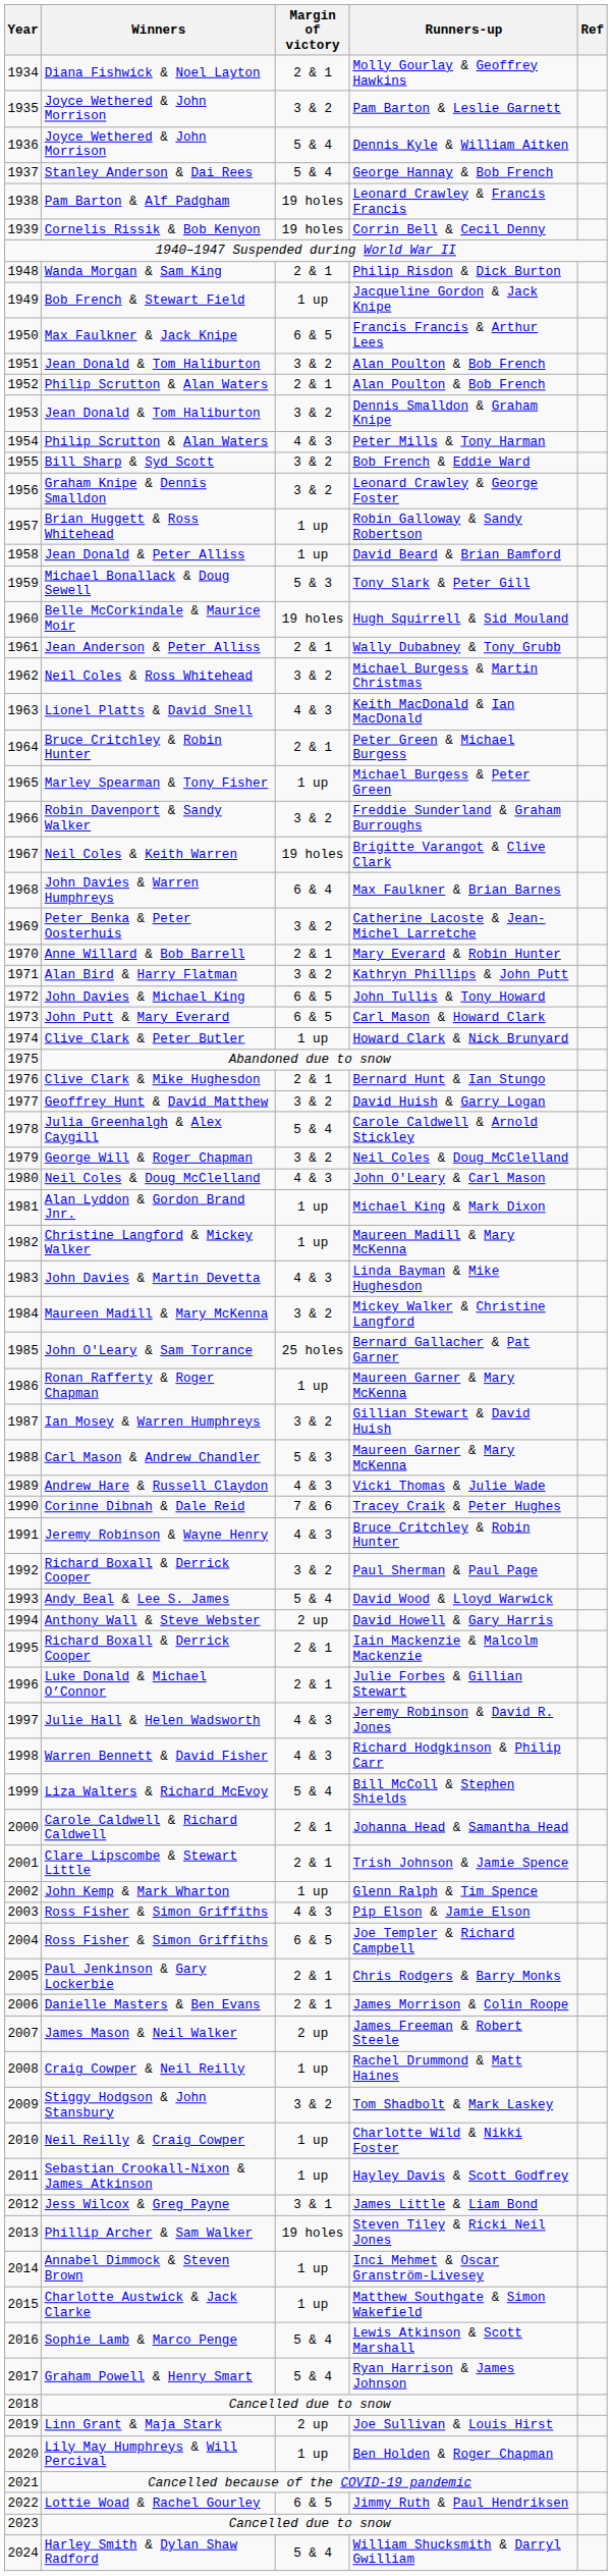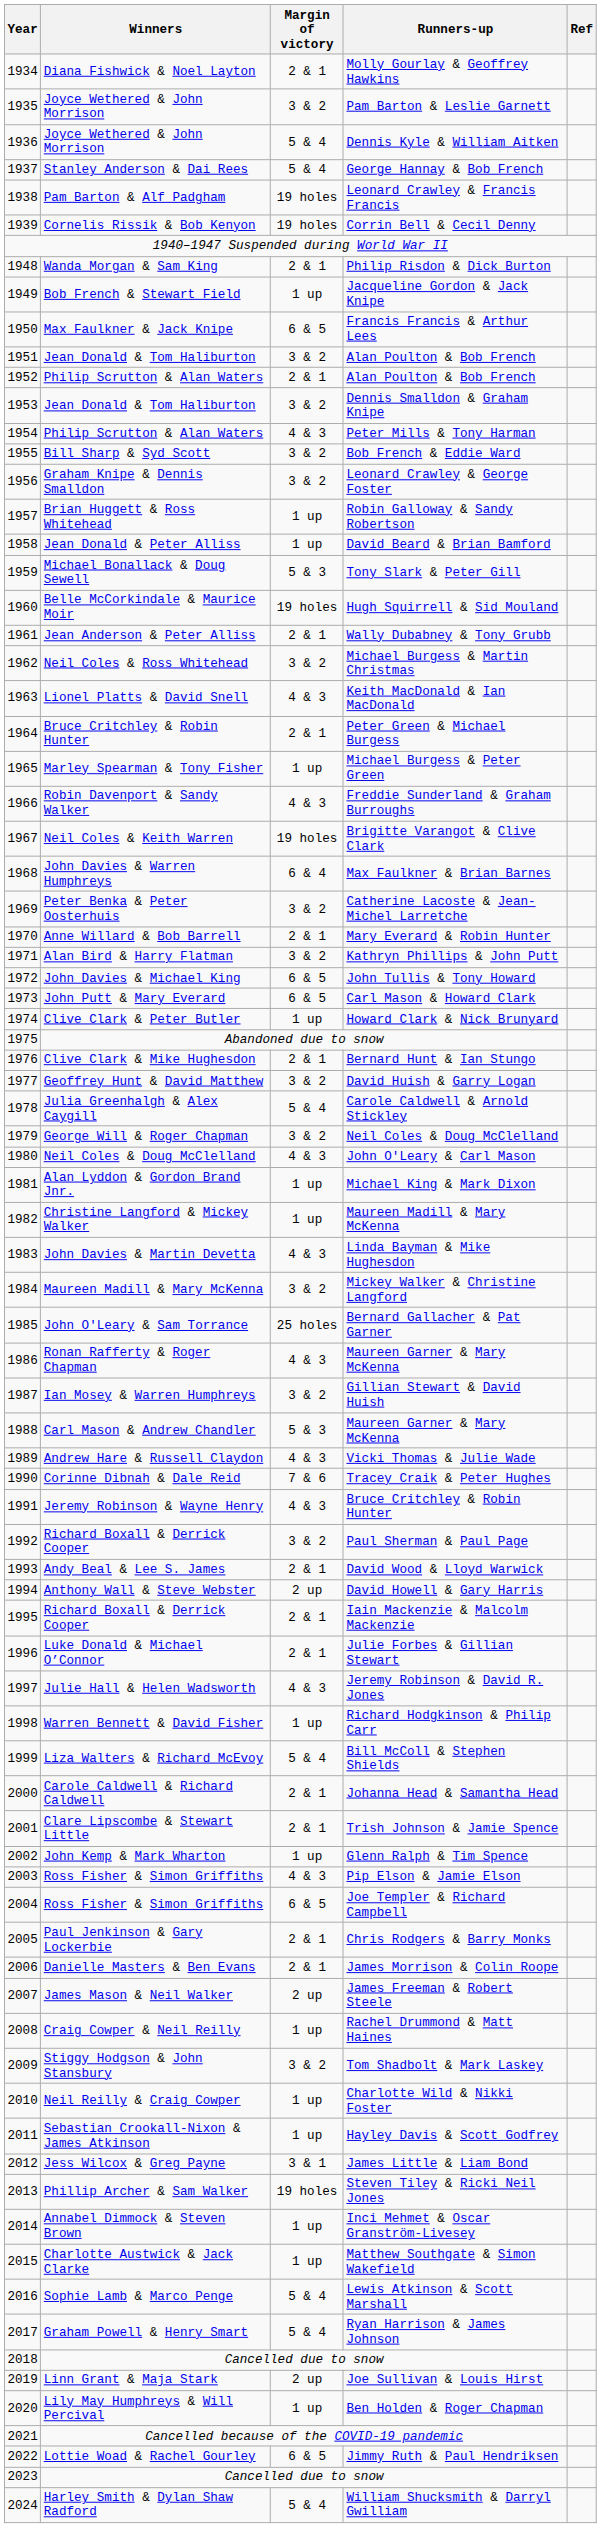 <table class="wikitable">
 <tr>
 <th>Year</th>
 <th>Winners</th>
 <th>Margin<br>of victory</th>
 <th>Runners-up</th>
 <th>Ref</th>
 </tr>
 <tr>
 <td>1934</td>
 <td><a href='#'>Diana Fishwick</a> & <a href='#'>Noel Layton</a></td>
 <td align=center>2 & 1</td>
 <td><a href='#'>Molly Gourlay</a> & <a href='#'>Geoffrey Hawkins</a></td>
 <td></td>
 </tr>
 <tr>
 <td>1935</td>
 <td><a href='#'>Joyce Wethered</a> & <a href='#'>John Morrison</a></td>
 <td align=center>3 & 2</td>
 <td><a href='#'>Pam Barton</a> & <a href='#'>Leslie Garnett</a></td>
 <td></td>
 </tr>
 <tr>
 <td>1936</td>
 <td><a href='#'>Joyce Wethered</a> & <a href='#'>John Morrison</a></td>
 <td align=center>5 & 4</td>
 <td><a href='#'>Dennis Kyle</a> & <a href='#'>William Aitken</a></td>
 <td></td>
 </tr>
 <tr>
 <td>1937</td>
 <td><a href='#'>Stanley Anderson</a> & <a href='#'>Dai Rees</a></td>
 <td align=center>5 & 4</td>
 <td><a href='#'>George Hannay</a> & <a href='#'>Bob French</a></td>
 <td></td>
 </tr>
 <tr>
 <td>1938</td>
 <td><a href='#'>Pam Barton</a> & <a href='#'>Alf Padgham</a></td>
 <td align=center>19 holes</td>
 <td><a href='#'>Leonard Crawley</a> & <a href='#'>Francis Francis</a></td>
 <td></td>
 </tr>
 <tr>
 <td>1939</td>
 <td><a href='#'>Cornelis Rissik</a> & <a href='#'>Bob Kenyon</a></td>
 <td align=center>19 holes</td>
 <td><a href='#'>Corrin Bell</a> & <a href='#'>Cecil Denny</a></td>
 <td></td>
 </tr>
 <tr>
 <td align=center colspan=5><em>1940–1947 Suspended during <a href='#'>World War II</a></em></td>
 </tr>
 <tr>
 <td>1948</td>
 <td><a href='#'>Wanda Morgan</a> & <a href='#'>Sam King</a></td>
 <td align=center>2 & 1</td>
 <td><a href='#'>Philip Risdon</a> & <a href='#'>Dick Burton</a></td>
 <td></td>
 </tr>
 <tr>
 <td>1949</td>
 <td><a href='#'>Bob French</a> & <a href='#'>Stewart Field</a></td>
 <td align=center>1 up</td>
 <td><a href='#'>Jacqueline Gordon</a> & <a href='#'>Jack Knipe</a></td>
 <td></td>
 </tr>
 <tr>
 <td>1950</td>
 <td><a href='#'>Max Faulkner</a> & <a href='#'>Jack Knipe</a></td>
 <td align=center>6 & 5</td>
 <td><a href='#'>Francis Francis</a> & <a href='#'>Arthur Lees</a></td>
 <td></td>
 </tr>
 <tr>
 <td>1951</td>
 <td><a href='#'>Jean Donald</a> & <a href='#'>Tom Haliburton</a></td>
 <td align=center>3 & 2</td>
 <td><a href='#'>Alan Poulton</a> & <a href='#'>Bob French</a></td>
 <td></td>
 </tr>
 <tr>
 <td>1952</td>
 <td><a href='#'>Philip Scrutton</a> & <a href='#'>Alan Waters</a></td>
 <td align=center>2 & 1</td>
 <td><a href='#'>Alan Poulton</a> & <a href='#'>Bob French</a></td>
 <td></td>
 </tr>
 <tr>
 <td>1953</td>
 <td><a href='#'>Jean Donald</a> & <a href='#'>Tom Haliburton</a></td>
 <td align=center>3 & 2</td>
 <td><a href='#'>Dennis Smalldon</a> & <a href='#'>Graham Knipe</a></td>
 <td></td>
 </tr>
 <tr>
 <td>1954</td>
 <td><a href='#'>Philip Scrutton</a> & <a href='#'>Alan Waters</a></td>
 <td align=center>4 & 3</td>
 <td><a href='#'>Peter Mills</a> & <a href='#'>Tony Harman</a></td>
 <td></td>
 </tr>
 <tr>
 <td>1955</td>
 <td><a href='#'>Bill Sharp</a> & <a href='#'>Syd Scott</a></td>
 <td align=center>3 & 2</td>
 <td><a href='#'>Bob French</a> & <a href='#'>Eddie Ward</a></td>
 <td></td>
 </tr>
 <tr>
 <td>1956</td>
 <td><a href='#'>Graham Knipe</a> & <a href='#'>Dennis Smalldon</a></td>
 <td align=center>3 & 2</td>
 <td><a href='#'>Leonard Crawley</a> & <a href='#'>George Foster</a></td>
 <td></td>
 </tr>
 <tr>
 <td>1957</td>
 <td><a href='#'>Brian Huggett</a> & <a href='#'>Ross Whitehead</a></td>
 <td align=center>1 up</td>
 <td><a href='#'>Robin Galloway</a> & <a href='#'>Sandy Robertson</a></td>
 <td></td>
 </tr>
 <tr>
 <td>1958</td>
 <td><a href='#'>Jean Donald</a> & <a href='#'>Peter Alliss</a></td>
 <td align=center>1 up</td>
 <td><a href='#'>David Beard</a> & <a href='#'>Brian Bamford</a></td>
 <td></td>
 </tr>
 <tr>
 <td>1959</td>
 <td><a href='#'>Michael Bonallack</a> & <a href='#'>Doug Sewell</a></td>
 <td align=center>5 & 3</td>
 <td><a href='#'>Tony Slark</a> & <a href='#'>Peter Gill</a></td>
 <td></td>
 </tr>
 <tr>
 <td>1960</td>
 <td><a href='#'>Belle McCorkindale</a> & <a href='#'>Maurice Moir</a></td>
 <td align=center>19 holes</td>
 <td><a href='#'>Hugh Squirrell</a> & <a href='#'>Sid Mouland</a></td>
 <td></td>
 </tr>
 <tr>
 <td>1961</td>
 <td><a href='#'>Jean Anderson</a> & <a href='#'>Peter Alliss</a></td>
 <td align=center>2 & 1</td>
 <td><a href='#'>Wally Dubabney</a> & <a href='#'>Tony Grubb</a></td>
 <td></td>
 </tr>
 <tr>
 <td>1962</td>
 <td><a href='#'>Neil Coles</a> & <a href='#'>Ross Whitehead</a></td>
 <td align=center>3 & 2</td>
 <td><a href='#'>Michael Burgess</a> & <a href='#'>Martin Christmas</a></td>
 <td></td>
 </tr>
 <tr>
 <td>1963</td>
 <td><a href='#'>Lionel Platts</a> & <a href='#'>David Snell</a></td>
 <td align=center>4 & 3</td>
 <td><a href='#'>Keith MacDonald</a> & <a href='#'>Ian MacDonald</a></td>
 <td></td>
 </tr>
 <tr>
 <td>1964</td>
 <td><a href='#'>Bruce Critchley</a> & <a href='#'>Robin Hunter</a></td>
 <td align=center>2 & 1</td>
 <td><a href='#'>Peter Green</a> & <a href='#'>Michael Burgess</a></td>
 <td></td>
 </tr>
 <tr>
 <td>1965</td>
 <td><a href='#'>Marley Spearman</a> & <a href='#'>Tony Fisher</a></td>
 <td align=center>1 up</td>
 <td><a href='#'>Michael Burgess</a> & <a href='#'>Peter Green</a></td>
 <td></td>
 </tr>
 <tr>
 <td>1966</td>
 <td><a href='#'>Robin Davenport</a> & <a href='#'>Sandy Walker</a></td>
-<td align=center>3 & 2</td>
+<td align=center>4 & 3</td>
 <td><a href='#'>Freddie Sunderland</a> & <a href='#'>Graham Burroughs</a></td>
 <td></td>
 </tr>
 <tr>
 <td>1967</td>
 <td><a href='#'>Neil Coles</a> & <a href='#'>Keith Warren</a></td>
 <td align=center>19 holes</td>
 <td><a href='#'>Brigitte Varangot</a> & <a href='#'>Clive Clark</a></td>
 <td></td>
 </tr>
 <tr>
 <td>1968</td>
 <td><a href='#'>John Davies</a> & <a href='#'>Warren Humphreys</a></td>
 <td align=center>6 & 4</td>
 <td><a href='#'>Max Faulkner</a> & <a href='#'>Brian Barnes</a></td>
 <td></td>
 </tr>
 <tr>
 <td>1969</td>
 <td><a href='#'>Peter Benka</a> & <a href='#'>Peter Oosterhuis</a></td>
 <td align=center>3 & 2</td>
 <td><a href='#'>Catherine Lacoste</a> & <a href='#'>Jean-Michel Larretche</a></td>
 <td></td>
 </tr>
 <tr>
 <td>1970</td>
 <td><a href='#'>Anne Willard</a> & <a href='#'>Bob Barrell</a></td>
 <td align=center>2 & 1</td>
 <td><a href='#'>Mary Everard</a> & <a href='#'>Robin Hunter</a></td>
 <td></td>
 </tr>
 <tr>
 <td>1971</td>
 <td><a href='#'>Alan Bird</a> & <a href='#'>Harry Flatman</a></td>
 <td align=center>3 & 2</td>
 <td><a href='#'>Kathryn Phillips</a> & <a href='#'>John Putt</a></td>
 <td></td>
 </tr>
 <tr>
 <td>1972</td>
 <td><a href='#'>John Davies</a> & <a href='#'>Michael King</a></td>
 <td align=center>6 & 5</td>
 <td><a href='#'>John Tullis</a> & <a href='#'>Tony Howard</a></td>
 <td></td>
 </tr>
 <tr>
 <td>1973</td>
 <td><a href='#'>John Putt</a> & <a href='#'>Mary Everard</a></td>
 <td align=center>6 & 5</td>
 <td><a href='#'>Carl Mason</a> & <a href='#'>Howard Clark</a></td>
 <td></td>
 </tr>
 <tr>
 <td>1974</td>
 <td><a href='#'>Clive Clark</a> & <a href='#'>Peter Butler</a></td>
 <td align=center>1 up</td>
 <td><a href='#'>Howard Clark</a> & <a href='#'>Nick Brunyard</a></td>
 <td></td>
 </tr>
 <tr>
 <td>1975</td>
 <td colspan=3 align=center><em>Abandoned due to snow</em></td>
 <td></td>
 </tr>
 <tr>
 <td>1976</td>
 <td><a href='#'>Clive Clark</a> & <a href='#'>Mike Hughesdon</a></td>
 <td align=center>2 & 1</td>
 <td><a href='#'>Bernard Hunt</a> & <a href='#'>Ian Stungo</a></td>
 <td></td>
 </tr>
 <tr>
 <td>1977</td>
 <td><a href='#'>Geoffrey Hunt</a> & <a href='#'>David Matthew</a></td>
 <td align=center>3 & 2</td>
 <td><a href='#'>David Huish</a> & <a href='#'>Garry Logan</a></td>
 <td></td>
 </tr>
 <tr>
 <td>1978</td>
 <td><a href='#'>Julia Greenhalgh</a> & <a href='#'>Alex Caygill</a></td>
 <td align=center>5 & 4</td>
 <td><a href='#'>Carole Caldwell</a> & <a href='#'>Arnold Stickley</a></td>
 <td></td>
 </tr>
 <tr>
 <td>1979</td>
 <td><a href='#'>George Will</a> & <a href='#'>Roger Chapman</a></td>
 <td align=center>3 & 2</td>
 <td><a href='#'>Neil Coles</a> & <a href='#'>Doug McClelland</a></td>
 <td></td>
 </tr>
 <tr>
 <td>1980</td>
 <td><a href='#'>Neil Coles</a> & <a href='#'>Doug McClelland</a></td>
 <td align=center>4 & 3</td>
 <td><a href='#'>John O'Leary</a> & <a href='#'>Carl Mason</a></td>
 <td></td>
 </tr>
 <tr>
 <td>1981</td>
 <td><a href='#'>Alan Lyddon</a> & <a href='#'>Gordon Brand Jnr.</a></td>
 <td align=center>1 up</td>
 <td><a href='#'>Michael King</a> & <a href='#'>Mark Dixon</a></td>
 <td></td>
 </tr>
 <tr>
 <td>1982</td>
 <td><a href='#'>Christine Langford</a> & <a href='#'>Mickey Walker</a></td>
 <td align=center>1 up</td>
 <td><a href='#'>Maureen Madill</a> & <a href='#'>Mary McKenna</a></td>
 <td></td>
 </tr>
 <tr>
 <td>1983</td>
 <td><a href='#'>John Davies</a> & <a href='#'>Martin Devetta</a></td>
 <td align=center>4 & 3</td>
 <td><a href='#'>Linda Bayman</a> & <a href='#'>Mike Hughesdon</a></td>
 <td></td>
 </tr>
 <tr>
 <td>1984</td>
 <td><a href='#'>Maureen Madill</a> & <a href='#'>Mary McKenna</a></td>
 <td align=center>3 & 2</td>
 <td><a href='#'>Mickey Walker</a> & <a href='#'>Christine Langford</a></td>
 <td></td>
 </tr>
 <tr>
 <td>1985</td>
 <td><a href='#'>John O'Leary</a> & <a href='#'>Sam Torrance</a></td>
 <td align=center>25 holes</td>
 <td><a href='#'>Bernard Gallacher</a> & <a href='#'>Pat Garner</a></td>
 <td></td>
 </tr>
 <tr>
 <td>1986</td>
 <td><a href='#'>Ronan Rafferty</a> & <a href='#'>Roger Chapman</a></td>
-<td align=center>1 up</td>
+<td align=center>4 & 3</td>
 <td><a href='#'>Maureen Garner</a> & <a href='#'>Mary McKenna</a></td>
 <td></td>
 </tr>
 <tr>
 <td>1987</td>
 <td><a href='#'>Ian Mosey</a> & <a href='#'>Warren Humphreys</a></td>
 <td align=center>3 & 2</td>
 <td><a href='#'>Gillian Stewart</a> & <a href='#'>David Huish</a></td>
 <td></td>
 </tr>
 <tr>
 <td>1988</td>
 <td><a href='#'>Carl Mason</a> & <a href='#'>Andrew Chandler</a></td>
 <td align=center>5 & 3</td>
 <td><a href='#'>Maureen Garner</a> & <a href='#'>Mary McKenna</a></td>
 <td></td>
 </tr>
 <tr>
 <td>1989</td>
 <td><a href='#'>Andrew Hare</a> & <a href='#'>Russell Claydon</a></td>
 <td align=center>4 & 3</td>
 <td><a href='#'>Vicki Thomas</a> & <a href='#'>Julie Wade</a></td>
 <td></td>
 </tr>
 <tr>
 <td>1990</td>
 <td><a href='#'>Corinne Dibnah</a> & <a href='#'>Dale Reid</a></td>
 <td align=center>7 & 6</td>
 <td><a href='#'>Tracey Craik</a> & <a href='#'>Peter Hughes</a></td>
 <td></td>
 </tr>
 <tr>
 <td>1991</td>
 <td><a href='#'>Jeremy Robinson</a> & <a href='#'>Wayne Henry</a></td>
 <td align=center>4 & 3</td>
 <td><a href='#'>Bruce Critchley</a> & <a href='#'>Robin Hunter</a></td>
 <td></td>
 </tr>
 <tr>
 <td>1992</td>
 <td><a href='#'>Richard Boxall</a> & <a href='#'>Derrick Cooper</a></td>
 <td align=center>3 & 2</td>
 <td><a href='#'>Paul Sherman</a> & <a href='#'>Paul Page</a></td>
 <td></td>
 </tr>
 <tr>
 <td>1993</td>
 <td><a href='#'>Andy Beal</a> & <a href='#'>Lee S. James</a></td>
-<td align=center>5 & 4</td>
+<td align=center>2 & 1</td>
 <td><a href='#'>David Wood</a> & <a href='#'>Lloyd Warwick</a></td>
 <td></td>
 </tr>
 <tr>
 <td>1994</td>
 <td><a href='#'>Anthony Wall</a> & <a href='#'>Steve Webster</a></td>
 <td align=center>2 up</td>
 <td><a href='#'>David Howell</a> & <a href='#'>Gary Harris</a></td>
 <td></td>
 </tr>
 <tr>
 <td>1995</td>
 <td><a href='#'>Richard Boxall</a> & <a href='#'>Derrick Cooper</a></td>
 <td align=center>2 & 1</td>
 <td><a href='#'>Iain Mackenzie</a> & <a href='#'>Malcolm Mackenzie</a></td>
 <td></td>
 </tr>
 <tr>
 <td>1996</td>
 <td><a href='#'>Luke Donald</a> & <a href='#'>Michael O’Connor</a></td>
 <td align=center>2 & 1</td>
 <td><a href='#'>Julie Forbes</a> & <a href='#'>Gillian Stewart</a></td>
 <td></td>
 </tr>
 <tr>
 <td>1997</td>
 <td><a href='#'>Julie Hall</a> & <a href='#'>Helen Wadsworth</a></td>
 <td align=center>4 & 3</td>
 <td><a href='#'>Jeremy Robinson</a> & <a href='#'>David R. Jones</a></td>
 <td></td>
 </tr>
 <tr>
 <td>1998</td>
 <td><a href='#'>Warren Bennett</a> & <a href='#'>David Fisher</a></td>
-<td align=center>4 & 3</td>
+<td align=center>1 up</td>
 <td><a href='#'>Richard Hodgkinson</a> & <a href='#'>Philip Carr</a></td>
 <td></td>
 </tr>
 <tr>
 <td>1999</td>
 <td><a href='#'>Liza Walters</a> & <a href='#'>Richard McEvoy</a></td>
 <td align=center>5 & 4</td>
 <td><a href='#'>Bill McColl</a> & <a href='#'>Stephen Shields</a></td>
 <td></td>
 </tr>
 <tr>
 <td>2000</td>
 <td><a href='#'>Carole Caldwell</a> & <a href='#'>Richard Caldwell</a></td>
 <td align=center>2 & 1</td>
 <td><a href='#'>Johanna Head</a> & <a href='#'>Samantha Head</a></td>
 <td></td>
 </tr>
 <tr>
 <td>2001</td>
 <td><a href='#'>Clare Lipscombe</a> & <a href='#'>Stewart Little</a></td>
 <td align=center>2 & 1</td>
 <td><a href='#'>Trish Johnson</a> & <a href='#'>Jamie Spence</a></td>
 <td></td>
 </tr>
 <tr>
 <td>2002</td>
 <td><a href='#'>John Kemp</a> & <a href='#'>Mark Wharton</a></td>
 <td align=center>1 up</td>
 <td><a href='#'>Glenn Ralph</a> & <a href='#'>Tim Spence</a></td>
 <td></td>
 </tr>
 <tr>
 <td>2003</td>
 <td><a href='#'>Ross Fisher</a> & <a href='#'>Simon Griffiths</a></td>
 <td align=center>4 & 3</td>
 <td><a href='#'>Pip Elson</a> & <a href='#'>Jamie Elson</a></td>
 <td></td>
 </tr>
 <tr>
 <td>2004</td>
 <td><a href='#'>Ross Fisher</a> & <a href='#'>Simon Griffiths</a></td>
 <td align=center>6 & 5</td>
 <td><a href='#'>Joe Templer</a> & <a href='#'>Richard Campbell</a></td>
 <td></td>
 </tr>
 <tr>
 <td>2005</td>
 <td><a href='#'>Paul Jenkinson</a> & <a href='#'>Gary Lockerbie</a></td>
 <td align=center>2 & 1</td>
 <td><a href='#'>Chris Rodgers</a> & <a href='#'>Barry Monks</a></td>
 <td></td>
 </tr>
 <tr>
 <td>2006</td>
 <td><a href='#'>Danielle Masters</a> & <a href='#'>Ben Evans</a></td>
 <td align=center>2 & 1</td>
 <td><a href='#'>James Morrison</a> & <a href='#'>Colin Roope</a></td>
 <td></td>
 </tr>
 <tr>
 <td>2007</td>
 <td><a href='#'>James Mason</a> & <a href='#'>Neil Walker</a></td>
 <td align=center>2 up</td>
 <td><a href='#'>James Freeman</a> & <a href='#'>Robert Steele</a></td>
 <td></td>
 </tr>
 <tr>
 <td>2008</td>
 <td><a href='#'>Craig Cowper</a> & <a href='#'>Neil Reilly</a></td>
 <td align=center>1 up</td>
 <td><a href='#'>Rachel Drummond</a> & <a href='#'>Matt Haines</a></td>
 <td></td>
 </tr>
 <tr>
 <td>2009</td>
 <td><a href='#'>Stiggy Hodgson</a> & <a href='#'>John Stansbury</a></td>
 <td align=center>3 & 2</td>
 <td><a href='#'>Tom Shadbolt</a> & <a href='#'>Mark Laskey</a></td>
 <td></td>
 </tr>
 <tr>
 <td>2010</td>
 <td><a href='#'>Neil Reilly</a> & <a href='#'>Craig Cowper</a></td>
 <td align=center>1 up</td>
 <td><a href='#'>Charlotte Wild</a> & <a href='#'>Nikki Foster</a></td>
 <td></td>
 </tr>
 <tr>
 <td>2011</td>
 <td><a href='#'>Sebastian Crookall-Nixon</a> & <a href='#'>James Atkinson</a></td>
 <td align=center>1 up</td>
 <td><a href='#'>Hayley Davis</a> & <a href='#'>Scott Godfrey</a></td>
 <td></td>
 </tr>
 <tr>
 <td>2012</td>
 <td><a href='#'>Jess Wilcox</a> & <a href='#'>Greg Payne</a></td>
 <td align=center>3 & 1</td>
 <td><a href='#'>James Little</a> & <a href='#'>Liam Bond</a></td>
 <td></td>
 </tr>
 <tr>
 <td>2013</td>
 <td><a href='#'>Phillip Archer</a> & <a href='#'>Sam Walker</a></td>
 <td align=center>19 holes</td>
 <td><a href='#'>Steven Tiley</a> & <a href='#'>Ricki Neil Jones</a></td>
 <td></td>
 </tr>
 <tr>
 <td>2014</td>
 <td><a href='#'>Annabel Dimmock</a> & <a href='#'>Steven Brown</a></td>
 <td align=center>1 up</td>
 <td><a href='#'>Inci Mehmet</a> & <a href='#'>Oscar Granström-Livesey</a></td>
 <td></td>
 </tr>
 <tr>
 <td>2015</td>
 <td><a href='#'>Charlotte Austwick</a> & <a href='#'>Jack Clarke</a></td>
 <td align=center>1 up</td>
 <td><a href='#'>Matthew Southgate</a> & <a href='#'>Simon Wakefield</a></td>
 <td></td>
 </tr>
 <tr>
 <td>2016</td>
 <td><a href='#'>Sophie Lamb</a> & <a href='#'>Marco Penge</a></td>
 <td align=center>5 & 4</td>
 <td><a href='#'>Lewis Atkinson</a> & <a href='#'>Scott Marshall</a></td>
 <td></td>
 </tr>
 <tr>
 <td>2017</td>
 <td><a href='#'>Graham Powell</a> & <a href='#'>Henry Smart</a></td>
 <td align=center>5 & 4</td>
 <td><a href='#'>Ryan Harrison</a> & <a href='#'>James Johnson</a></td>
 <td></td>
 </tr>
 <tr>
 <td>2018</td>
 <td colspan=3 align=center><em>Cancelled due to snow</em></td>
 <td></td>
 </tr>
 <tr>
 <td>2019</td>
 <td><a href='#'>Linn Grant</a> & <a href='#'>Maja Stark</a></td>
 <td align=center>2 up</td>
 <td><a href='#'>Joe Sullivan</a> & <a href='#'>Louis Hirst</a></td>
 <td></td>
 </tr>
 <tr>
 <td>2020</td>
 <td><a href='#'>Lily May Humphreys</a> & <a href='#'>Will Percival</a></td>
 <td align=center>1 up</td>
 <td><a href='#'>Ben Holden</a> & <a href='#'>Roger Chapman</a></td>
 <td></td>
 </tr>
 <tr>
 <td>2021</td>
 <td colspan=3 align=center><em>Cancelled because of the <a href='#'>COVID-19 pandemic</a></em></td>
 <td></td>
 </tr>
 <tr>
 <td>2022</td>
 <td><a href='#'>Lottie Woad</a> & <a href='#'>Rachel Gourley</a></td>
 <td align=center>6 & 5</td>
 <td><a href='#'>Jimmy Ruth</a> & <a href='#'>Paul Hendriksen</a></td>
 <td></td>
 </tr>
 <tr>
 <td>2023</td>
 <td colspan=3 align=center><em>Cancelled due to snow</em></td>
 <td></td>
 </tr>
 <tr>
 <td>2024</td>
 <td><a href='#'>Harley Smith</a> & <a href='#'>Dylan Shaw Radford</a></td>
 <td align=center>5 & 4</td>
 <td><a href='#'>William Shucksmith</a> & <a href='#'>Darryl Gwilliam</a></td>
 <td></td>
 </tr>
 </table>
